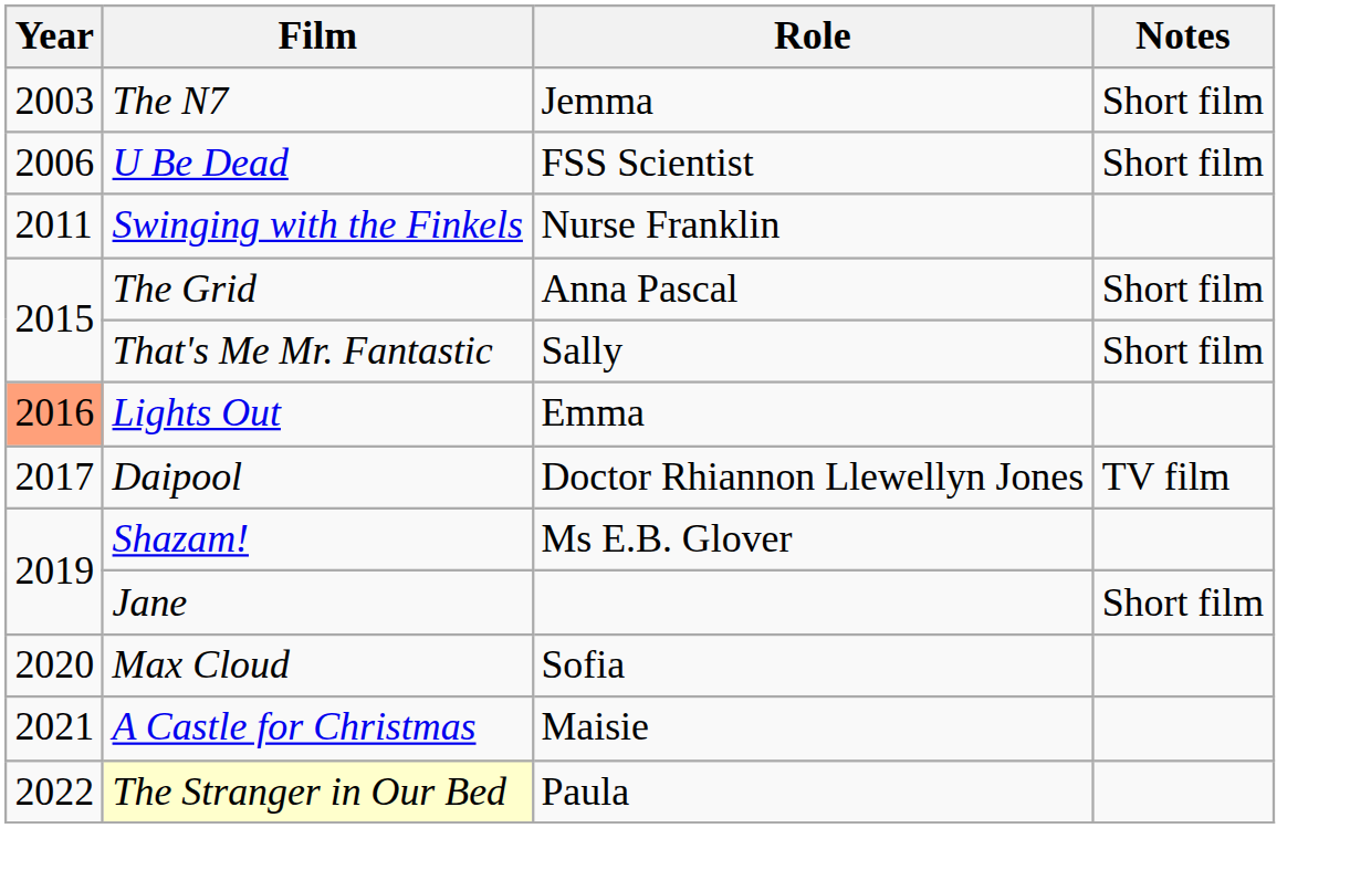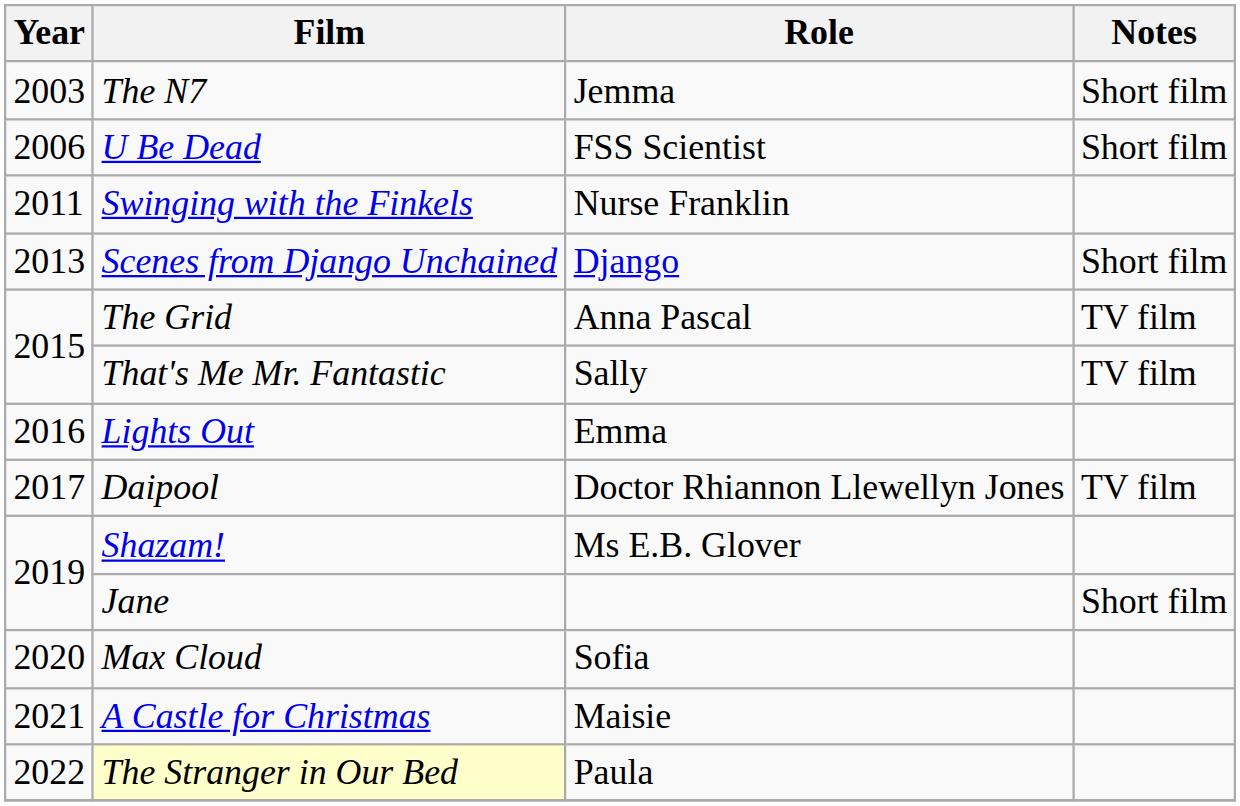 <table class="wikitable">
 <tr>
 <th>Year</th>
 <th>Film</th>
 <th>Role</th>
 <th>Notes</th>
 </tr>
 <tr>
 <td>2003</td>
 <td><em>The N7</em></td>
 <td>Jemma</td>
 <td>Short film</td>
 </tr>
 <tr>
 <td>2006</td>
 <td><em><a href='#'>U Be Dead</a></em></td>
 <td>FSS Scientist</td>
 <td>Short film</td>
 </tr>
 <tr>
 <td>2011</td>
 <td><em><a href='#'>Swinging with the Finkels</a></em></td>
 <td>Nurse Franklin</td>
 <td></td>
 </tr>
 <tr>
+<td>2013</td>
+<td><em><a href='#'>Scenes from Django Unchained</a></em></td>
+<td><a href='#'>Django</a></td>
+<td>Short film</td>
+</tr>
+<tr>
 <td rowspan="2">2015</td>
 <td><em>The Grid</em></td>
 <td>Anna Pascal</td>
-<td>Short film</td>
+<td>TV film</td>
 </tr>
 <tr>
 <td><em>That's Me Mr. Fantastic</em></td>
 <td>Sally</td>
-<td>Short film</td>
+<td>TV film</td>
 </tr>
 <tr>
-<td style="background: lightsalmon;">2016</td>
+<td>2016</td>
 <td><em><a href='#'>Lights Out</a></em></td>
 <td>Emma</td>
 <td></td>
 </tr>
 <tr>
 <td>2017</td>
 <td><em>Daipool</em></td>
 <td>Doctor Rhiannon Llewellyn Jones</td>
 <td>TV film</td>
 </tr>
 <tr>
 <td rowspan="2">2019</td>
 <td><em><a href='#'>Shazam!</a></em></td>
 <td>Ms E.B. Glover</td>
 <td></td>
 </tr>
 <tr>
 <td><em>Jane</em></td>
 <td></td>
 <td>Short film</td>
 </tr>
 <tr>
 <td>2020</td>
 <td><em>Max Cloud</em></td>
 <td>Sofia</td>
 <td></td>
 </tr>
 <tr>
 <td>2021</td>
 <td><em><a href='#'>A Castle for Christmas</a></em></td>
 <td>Maisie</td>
 <td></td>
 </tr>
 <tr>
 <td>2022</td>
 <td style="background:#FFFFCC;"><em>The Stranger in Our Bed</em></td>
 <td>Paula</td>
 <td></td>
 </tr>
 <tr>
 </tr>
 </table>
